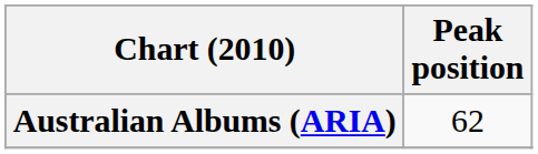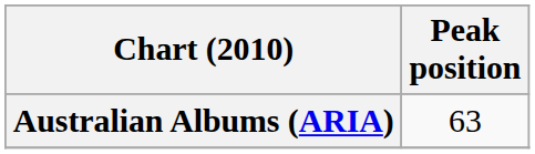 <table class="wikitable sortable plainrowheaders" style="text-align:center">
 <tr>
 <th scope="col">Chart (2010)</th>
 <th scope="col">Peak<br>position</th>
 </tr>
 <tr>
 <th scope="row">Australian Albums (<a href='#'>ARIA</a>)</th>
-<td>62</td>
+<td>63</td>
 </tr>
 <tr>
 </tr>
 <tr>
 </tr>
 <tr>
 </tr>
 <tr>
 </tr>
 <tr>
 </tr>
 <tr>
 </tr>
 <tr>
 </tr>
 <tr>
 </tr>
 <tr>
 </tr>
 <tr>
 </tr>
 </table>
